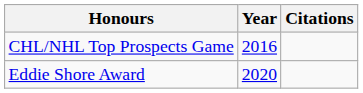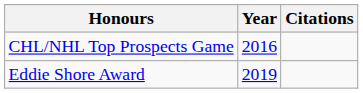 <table class="wikitable">
 <tr>
 <th>Honours</th>
 <th>Year</th>
 <th>Citations</th>
 </tr>
 <tr>
 <td><a href='#'>CHL/NHL Top Prospects Game</a></td>
 <td><a href='#'>2016</a></td>
 <td></td>
 </tr>
 <tr>
 <td><a href='#'>Eddie Shore Award</a></td>
-<td><a href='#'>2020</a></td>
+<td><a href='#'>2019</a></td>
 <td></td>
 </tr>
 </table>
